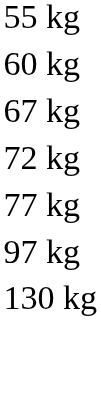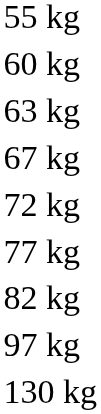 <table>
 <tr>
 <td rowspan=1>55 kg</td>
 <td rowspan=1></td>
 <td rowspan=1></td>
 <td></td>
 </tr>
 <tr>
 <td rowspan=1>60 kg</td>
+<td rowspan=1></td>
+<td rowspan=1></td>
+<td></td>
+</tr>
+<tr>
+<td rowspan=1>63 kg</td>
 <td rowspan=1></td>
 <td rowspan=1></td>
 <td></td>
 </tr>
 <tr>
 <td rowspan=2>67 kg</td>
 <td rowspan=2></td>
 <td rowspan=2></td>
 <td></td>
 </tr>
 <tr>
 <td></td>
 </tr>
 <tr>
 <td rowspan=1>72 kg</td>
 <td rowspan=1></td>
 <td rowspan=1></td>
 <td></td>
 </tr>
 <tr>
 <td rowspan=2>77 kg</td>
 <td rowspan=2></td>
 <td rowspan=2></td>
 <td></td>
 </tr>
 <tr>
 <td></td>
 </tr>
 <tr>
+<td rowspan=1>82 kg</td>
+<td rowspan=1></td>
+<td rowspan=1></td>
+<td></td>
+</tr>
+<tr>
 <td rowspan=1>97 kg</td>
 <td rowspan=1></td>
 <td rowspan=1></td>
 <td></td>
 </tr>
 <tr>
 <td rowspan=1>130 kg</td>
 <td rowspan=1></td>
 <td rowspan=1></td>
 <td></td>
 </tr>
 </table>
